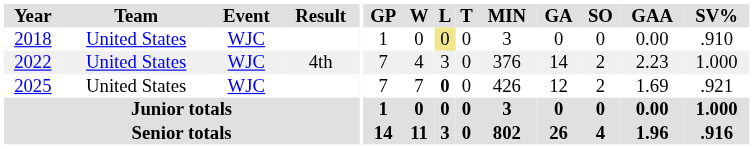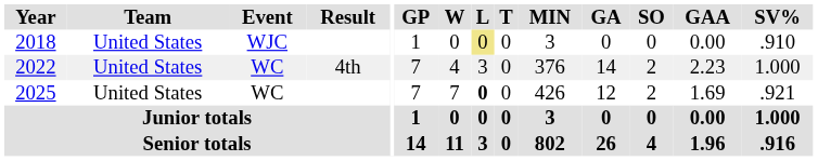 <table border="0" cellpadding="1" cellspacing="0" id="Table3" style="text-align:center; width:40em;">
 <tr bgcolor="#e0e0e0">
 <th>Year</th>
 <th>Team</th>
 <th>Event</th>
 <th>Result</th>
 <th rowspan="97" bgcolor="#ffffff"></th>
 <th>GP</th>
 <th>W</th>
 <th>L</th>
 <th>T</th>
 <th>MIN</th>
 <th>GA</th>
 <th>SO</th>
 <th>GAA</th>
 <th>SV%</th>
 </tr>
 <tr>
 <td><a href='#'>2018</a></td>
 <td><a href='#'>United States</a></td>
 <td><a href='#'>WJC</a></td>
 <td></td>
 <td>1</td>
 <td>0</td>
 <td style="background: khaki;">0</td>
 <td>0</td>
 <td>3</td>
 <td>0</td>
 <td>0</td>
 <td>0.00</td>
 <td>.910</td>
 </tr>
 <tr bgcolor="#f0f0f0">
 <td><a href='#'>2022</a></td>
 <td><a href='#'>United States</a></td>
-<td><a href='#'>WJC</a></td>
+<td><a href='#'>WC</a></td>
 <td>4th</td>
 <td>7</td>
 <td>4</td>
 <td>3</td>
 <td>0</td>
 <td>376</td>
 <td>14</td>
 <td>2</td>
 <td>2.23</td>
 <td>1.000</td>
 </tr>
 <tr>
 <td><a href='#'>2025</a></td>
 <td>United States</td>
-<td><a href='#'>WJC</a></td>
+<td>WC</td>
 <td></td>
 <td>7</td>
 <td>7</td>
 <td><strong>0</strong></td>
 <td>0</td>
 <td>426</td>
 <td>12</td>
 <td>2</td>
 <td>1.69</td>
 <td>.921</td>
 <th></th>
 </tr>
 <tr bgcolor="#e0e0e0">
 <th colspan="4">Junior totals</th>
 <th>1</th>
 <th>0</th>
 <th>0</th>
 <th>0</th>
 <th>3</th>
 <th>0</th>
 <th>0</th>
 <th>0.00</th>
 <th>1.000</th>
 </tr>
 <tr bgcolor="#e0e0e0">
 <th colspan="4">Senior totals</th>
 <th>14</th>
 <th>11</th>
 <th>3</th>
 <th>0</th>
 <th>802</th>
 <th>26</th>
 <th>4</th>
 <th>1.96</th>
 <th>.916</th>
 </tr>
 </table>
